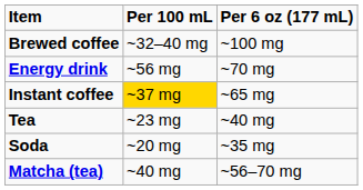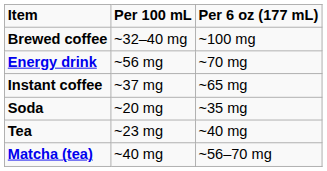 <table class="wikitable">
 <tr>
 <td><strong>Item</strong></td>
 <td><strong>Per 100 mL</strong></td>
 <td><strong>Per 6 oz (177 mL)</strong></td>
 </tr>
 <tr>
 <td><strong>Brewed coffee</strong></td>
 <td>~32–40 mg</td>
 <td>~100 mg</td>
 </tr>
 <tr>
 <td><strong><a href='#'>Energy drink</a></strong></td>
 <td>~56 mg</td>
 <td>~70 mg</td>
 </tr>
 <tr>
 <td><strong>Instant coffee</strong></td>
-<td style="background: gold;">~37 mg</td>
+<td>~37 mg</td>
 <td>~65 mg</td>
+</tr>
+<tr>
+<td><strong>Soda</strong></td>
+<td>~20 mg</td>
+<td>~35 mg</td>
 </tr>
 <tr>
 <td><strong>Tea</strong></td>
 <td>~23 mg</td>
 <td>~40 mg</td>
 </tr>
 <tr>
-<td><strong>Soda</strong></td>
-<td>~20 mg</td>
-<td>~35 mg</td>
-</tr>
-<tr>
 <td><strong><a href='#'>Matcha (tea)</a></strong></td>
 <td>~40 mg</td>
 <td>~56–70 mg</td>
 </tr>
 </table>
